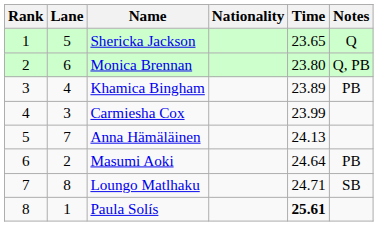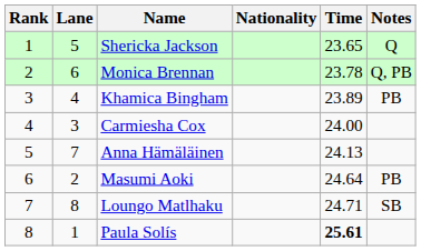 <table class="wikitable sortable" style="text-align:center">
 <tr>
 <th>Rank</th>
 <th>Lane</th>
 <th>Name</th>
 <th>Nationality</th>
 <th>Time</th>
 <th>Notes</th>
 </tr>
 <tr bgcolor=ccffcc>
 <td>1</td>
 <td>5</td>
 <td align=left><a href='#'>Shericka Jackson</a></td>
 <td align=left></td>
 <td>23.65</td>
 <td>Q</td>
 </tr>
 <tr bgcolor=ccffcc>
 <td>2</td>
 <td>6</td>
 <td align=left><a href='#'>Monica Brennan</a></td>
 <td align=left></td>
-<td>23.80</td>
+<td>23.78</td>
 <td>Q, PB</td>
 </tr>
 <tr>
 <td>3</td>
 <td>4</td>
 <td align=left><a href='#'>Khamica Bingham</a></td>
 <td align=left></td>
 <td>23.89</td>
 <td>PB</td>
 </tr>
 <tr>
 <td>4</td>
 <td>3</td>
 <td align=left><a href='#'>Carmiesha Cox</a></td>
 <td align=left></td>
-<td>23.99</td>
+<td>24.00</td>
 <td></td>
 </tr>
 <tr>
 <td>5</td>
 <td>7</td>
 <td align=left><a href='#'>Anna Hämäläinen</a></td>
 <td align=left></td>
 <td>24.13</td>
 <td></td>
 </tr>
 <tr>
 <td>6</td>
 <td>2</td>
 <td align=left><a href='#'>Masumi Aoki</a></td>
 <td align=left></td>
 <td>24.64</td>
 <td>PB</td>
 </tr>
 <tr>
 <td>7</td>
 <td>8</td>
 <td align=left><a href='#'>Loungo Matlhaku</a></td>
 <td align=left></td>
 <td>24.71</td>
 <td>SB</td>
 </tr>
 <tr>
 <td>8</td>
 <td>1</td>
 <td align=left><a href='#'>Paula Solís</a></td>
 <td align=left></td>
 <td><strong>25.61</strong></td>
 <td></td>
 </tr>
 </table>
